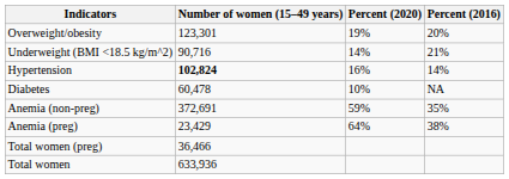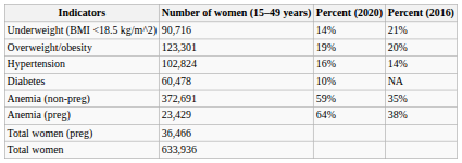 <table class="wikitable sortable">
 <tr>
 <th>Indicators</th>
 <th>Number of women (15–49 years)</th>
 <th>Percent (2020)</th>
 <th>Percent (2016)</th>
 </tr>
 <tr>
+<td>Underweight (BMI <18.5 kg/m^2)</td>
+<td>90,716</td>
+<td>14%</td>
+<td>21%</td>
+</tr>
+<tr>
 <td>Overweight/obesity</td>
 <td>123,301</td>
 <td>19%</td>
 <td>20%</td>
 </tr>
 <tr>
-<td>Underweight (BMI <18.5 kg/m^2)</td>
-<td>90,716</td>
-<td>14%</td>
-<td>21%</td>
-</tr>
-<tr>
 <td>Hypertension</td>
-<td><strong>102,824</strong></td>
+<td>102,824</td>
 <td>16%</td>
 <td>14%</td>
 </tr>
 <tr>
 <td>Diabetes</td>
 <td>60,478</td>
 <td>10%</td>
 <td>NA</td>
 </tr>
 <tr>
 <td>Anemia (non-preg)</td>
 <td>372,691</td>
 <td>59%</td>
 <td>35%</td>
 </tr>
 <tr>
 <td>Anemia (preg)</td>
 <td>23,429</td>
 <td>64%</td>
 <td>38%</td>
 </tr>
 <tr>
 <td>Total women (preg)</td>
 <td>36,466</td>
 <td></td>
 <td></td>
 </tr>
 <tr>
 <td>Total women</td>
 <td>633,936</td>
 <td></td>
 <td></td>
 </tr>
 </table>
